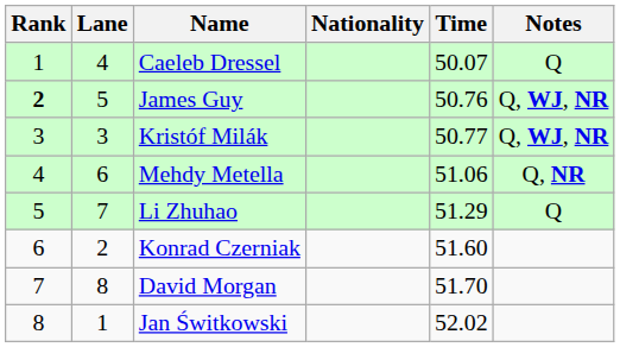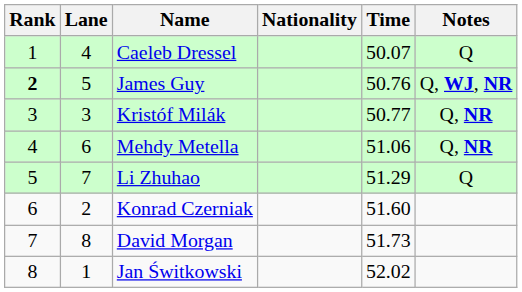 <table class="wikitable sortable" style="text-align:center">
 <tr>
 <th>Rank</th>
 <th>Lane</th>
 <th>Name</th>
 <th>Nationality</th>
 <th>Time</th>
 <th>Notes</th>
 </tr>
 <tr bgcolor=ccffcc>
 <td>1</td>
 <td>4</td>
 <td align=left><a href='#'>Caeleb Dressel</a></td>
 <td align=left></td>
 <td>50.07</td>
 <td>Q</td>
 </tr>
 <tr bgcolor=ccffcc>
 <td><strong>2</strong></td>
 <td>5</td>
 <td align=left><a href='#'>James Guy</a></td>
 <td align=left></td>
 <td>50.76</td>
 <td>Q, <strong><a href='#'>WJ</a></strong>, <strong><a href='#'>NR</a></strong></td>
 </tr>
 <tr bgcolor=ccffcc>
 <td>3</td>
 <td>3</td>
 <td align=left><a href='#'>Kristóf Milák</a></td>
 <td align=left></td>
 <td>50.77</td>
-<td>Q, <strong><a href='#'>WJ</a></strong>, <strong><a href='#'>NR</a></strong></td>
+<td>Q, <strong><a href='#'>NR</a></strong></td>
 </tr>
 <tr bgcolor=ccffcc>
 <td>4</td>
 <td>6</td>
 <td align=left><a href='#'>Mehdy Metella</a></td>
 <td align=left></td>
 <td>51.06</td>
 <td>Q, <strong><a href='#'>NR</a></strong></td>
 </tr>
 <tr bgcolor=ccffcc>
 <td>5</td>
 <td>7</td>
 <td align=left><a href='#'>Li Zhuhao</a></td>
 <td align=left></td>
 <td>51.29</td>
 <td>Q</td>
 </tr>
 <tr>
 <td>6</td>
 <td>2</td>
 <td align=left><a href='#'>Konrad Czerniak</a></td>
 <td align=left></td>
 <td>51.60</td>
 <td></td>
 </tr>
 <tr>
 <td>7</td>
 <td>8</td>
 <td align=left><a href='#'>David Morgan</a></td>
 <td align=left></td>
-<td>51.70</td>
+<td>51.73</td>
 <td></td>
 </tr>
 <tr>
 <td>8</td>
 <td>1</td>
 <td align=left><a href='#'>Jan Świtkowski</a></td>
 <td align=left></td>
 <td>52.02</td>
 <td></td>
 </tr>
 </table>
